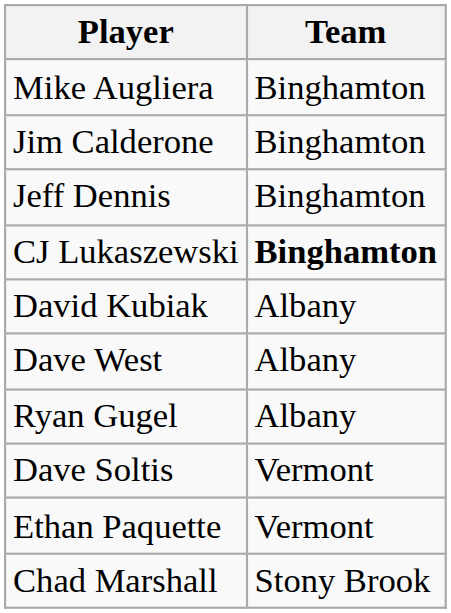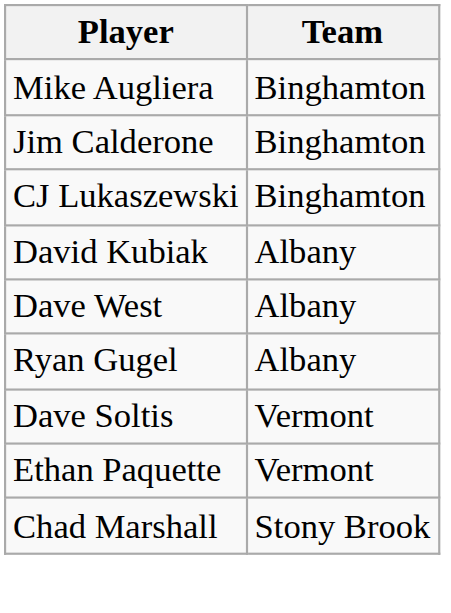 <table class=wikitable>
 <tr>
 <th>Player</th>
 <th>Team</th>
 </tr>
 <tr>
 <td>Mike Augliera</td>
 <td>Binghamton</td>
 </tr>
 <tr>
 <td>Jim Calderone</td>
 <td>Binghamton</td>
 </tr>
 <tr>
-<td>Jeff Dennis</td>
+<td>CJ Lukaszewski</td>
 <td>Binghamton</td>
-</tr>
-<tr>
-<td>CJ Lukaszewski</td>
-<td><strong>Binghamton</strong></td>
 </tr>
 <tr>
 <td>David Kubiak</td>
 <td>Albany</td>
 </tr>
 <tr>
 <td>Dave West</td>
 <td>Albany</td>
 </tr>
 <tr>
 <td>Ryan Gugel</td>
 <td>Albany</td>
 </tr>
 <tr>
 <td>Dave Soltis</td>
 <td>Vermont</td>
 </tr>
 <tr>
 <td>Ethan Paquette</td>
 <td>Vermont</td>
 </tr>
 <tr>
 <td>Chad Marshall</td>
 <td>Stony Brook</td>
 </tr>
 </table>
